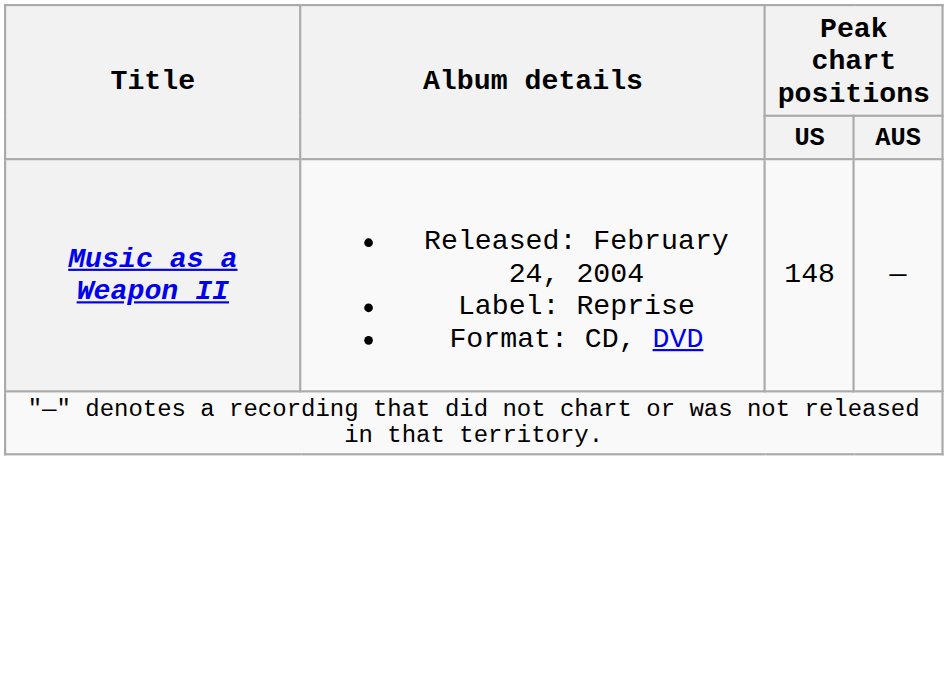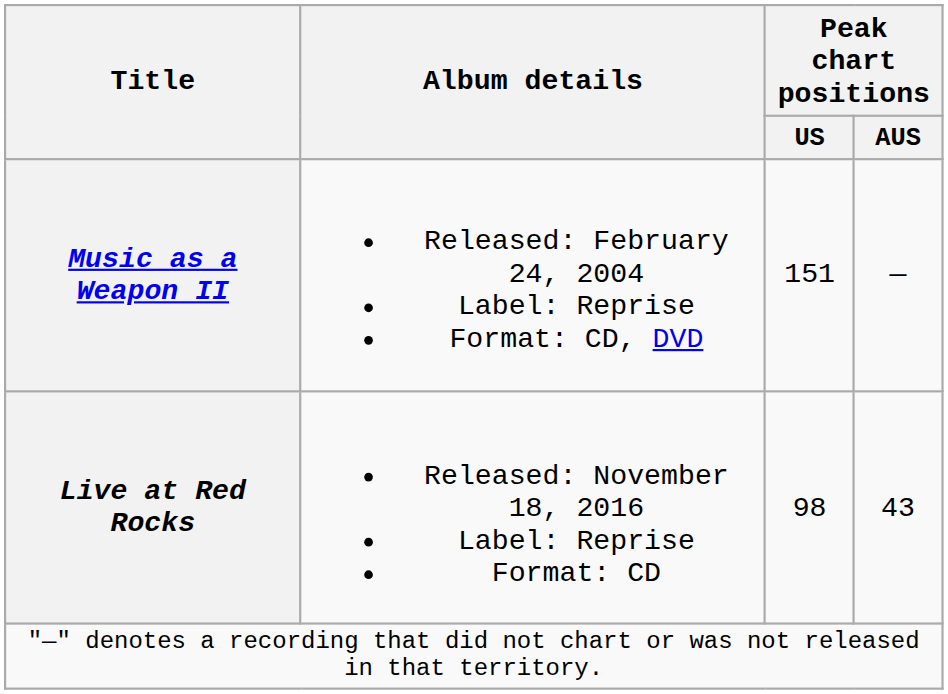 <table class="wikitable plainrowheaders" style="text-align:center;">
 <tr>
 <th scope="col" rowspan="2" style="width:10em;">Title</th>
 <th scope="col" rowspan="2" style="width:16em;">Album details</th>
 <th scope="col" colspan="2">Peak chart positions</th>
 </tr>
 <tr>
 <th scope="col" style="width:3em;font-size:90%;">US<br></th>
 <th scope="col" style="width:3em;font-size:90%;">AUS<br></th>
 </tr>
 <tr>
 <th scope="row"><em><a href='#'>Music as a Weapon II</a></em></th>
 <td><br><ul><li>Released: February 24, 2004</li><li>Label: Reprise</li><li>Format: CD, <a href='#'>DVD</a></li></ul></td>
-<td>148</td>
+<td>151</td>
 <td>—</td>
+</tr>
+<tr>
+<th scope="row"><em>Live at Red Rocks</em></th>
+<td><br><ul><li>Released: November 18, 2016</li><li>Label: Reprise</li><li>Format: CD</li></ul></td>
+<td>98</td>
+<td>43</td>
 </tr>
 <tr>
 <td colspan="4" style="font-size:85%">"—" denotes a recording that did not chart or was not released in that territory.</td>
 </tr>
 </table>
